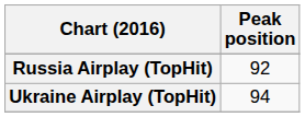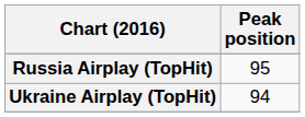 <table class="wikitable sortable plainrowheaders" style="text-align:center;">
 <tr>
 <th scope="col">Chart (2016)</th>
 <th scope="col">Peak<br>position</th>
 </tr>
 <tr>
 </tr>
 <tr>
 <th scope="row">Russia Airplay (TopHit)</th>
-<td>92</td>
+<td>95</td>
 </tr>
 <tr>
 <th scope="row">Ukraine Airplay (TopHit)</th>
 <td>94</td>
 </tr>
 <tr>
 </tr>
 </table>
